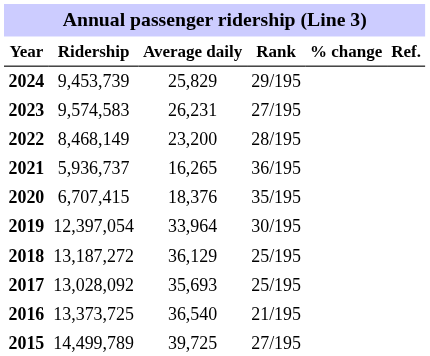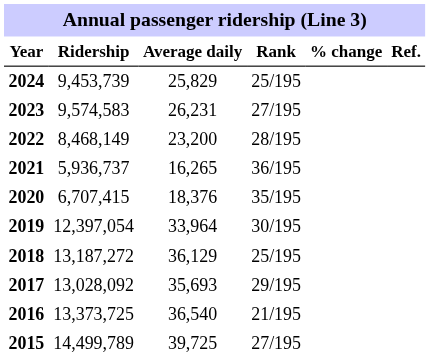 <table class="toccolours" cellpadding="4" cellspacing="0" style="text-align:right;">
 <tr>
 <th colspan="6"  style="background-color:#ccf; background-color:#ccf; font-size:110%; text-align:center;">Annual passenger ridership (Line 3)</th>
 </tr>
 <tr style="font-size:95%; text-align:center">
 <th style="border-bottom:1px solid black">Year</th>
 <th style="border-bottom:1px solid black">Ridership</th>
 <th style="border-bottom:1px solid black">Average daily</th>
 <th style="border-bottom:1px solid black">Rank</th>
 <th style="border-bottom:1px solid black">% change</th>
 <th style="border-bottom:1px solid black">Ref.</th>
 </tr>
 <tr style="text-align:center;">
 <td><strong>2024</strong></td>
 <td>9,453,739</td>
 <td>25,829</td>
-<td>29/195</td>
+<td>25/195</td>
 <td></td>
 <td></td>
 </tr>
 <tr style="text-align:center;">
 <td><strong>2023</strong></td>
 <td>9,574,583</td>
 <td>26,231</td>
 <td>27/195</td>
 <td></td>
 <td></td>
 </tr>
 <tr style="text-align:center;">
 <td><strong>2022</strong></td>
 <td>8,468,149</td>
 <td>23,200</td>
 <td>28/195</td>
 <td></td>
 <td></td>
 </tr>
 <tr style="text-align:center;">
 <td><strong>2021</strong></td>
 <td>5,936,737</td>
 <td>16,265</td>
 <td>36/195</td>
 <td></td>
 <td></td>
 </tr>
 <tr style="text-align:center;">
 <td><strong>2020</strong></td>
 <td>6,707,415</td>
 <td>18,376</td>
 <td>35/195</td>
 <td></td>
 <td></td>
 </tr>
 <tr style="text-align:center;">
 <td><strong>2019</strong></td>
 <td>12,397,054</td>
 <td>33,964</td>
 <td>30/195</td>
 <td></td>
 <td></td>
 </tr>
 <tr style="text-align:center;">
 <td><strong>2018</strong></td>
 <td>13,187,272</td>
 <td>36,129</td>
 <td>25/195</td>
 <td></td>
 <td></td>
 </tr>
 <tr style="text-align:center;">
 <td><strong>2017</strong></td>
 <td>13,028,092</td>
 <td>35,693</td>
-<td>25/195</td>
+<td>29/195</td>
 <td></td>
 <td></td>
 </tr>
 <tr style="text-align:center;">
 <td><strong>2016</strong></td>
 <td>13,373,725</td>
 <td>36,540</td>
 <td>21/195</td>
 <td></td>
 <td></td>
 </tr>
 <tr style="text-align:center;">
 <td><strong>2015</strong></td>
 <td>14,499,789</td>
 <td>39,725</td>
 <td>27/195</td>
 <td></td>
 <td></td>
 </tr>
 </table>
